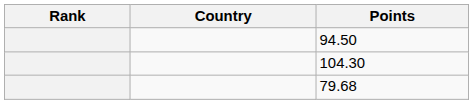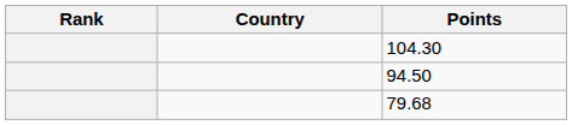 <table class="wikitable" width=500>
 <tr bgcolor="#efefef">
 <th>Rank</th>
 <th>Country</th>
 <th>Points</th>
 </tr>
 <tr>
 <th></th>
 <td></td>
-<td>94.50</td>
+<td>104.30</td>
 </tr>
 <tr>
 <th></th>
 <td></td>
-<td>104.30</td>
+<td>94.50</td>
 </tr>
 <tr>
 <th></th>
 <td></td>
 <td>79.68</td>
 </tr>
 </table>
